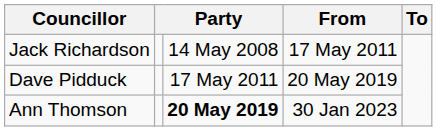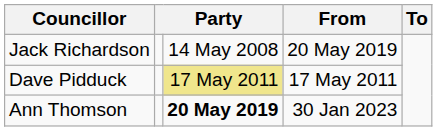 <table class=wikitable>
 <tr>
 <th>Councillor</th>
 <th colspan=2>Party</th>
 <th>From</th>
 <th>To</th>
 </tr>
 <tr>
 <td>Jack Richardson</td>
 <td></td>
 <td align=right>14 May 2008</td>
-<td align=right>17 May 2011</td>
+<td align=right>20 May 2019</td>
 </tr>
 <tr>
 <td>Dave Pidduck</td>
 <td></td>
+<td align=right style="background: khaki;">17 May 2011</td>
 <td align=right>17 May 2011</td>
-<td align=right>20 May 2019</td>
 </tr>
 <tr>
 <td>Ann Thomson</td>
 <td></td>
 <td align=right><strong>20 May 2019</strong></td>
 <td align=right>30 Jan 2023</td>
 </tr>
 </table>
